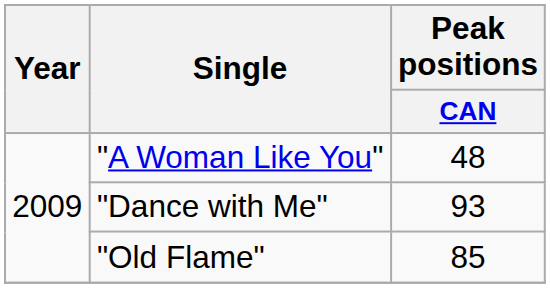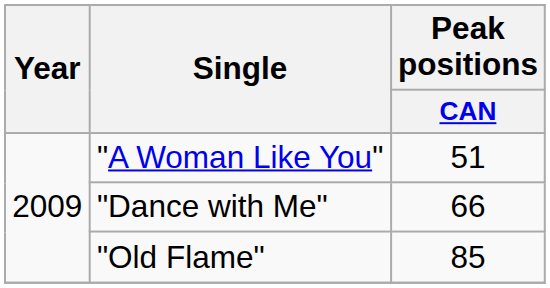 <table class="wikitable" style="text-align:center;">
 <tr>
 <th rowspan="2">Year</th>
 <th rowspan="2">Single</th>
 <th>Peak positions</th>
 </tr>
 <tr style="font-size:smaller;">
 <th width="65"><a href='#'>CAN</a></th>
 </tr>
 <tr>
 <td rowspan="3">2009</td>
 <td align="left">"<a href='#'>A Woman Like You</a>"</td>
-<td>48</td>
+<td>51</td>
 </tr>
 <tr>
 <td align="left">"Dance with Me"</td>
-<td>93</td>
+<td>66</td>
 </tr>
 <tr>
 <td align="left">"Old Flame"</td>
 <td>85</td>
 </tr>
 <tr>
 </tr>
 </table>
